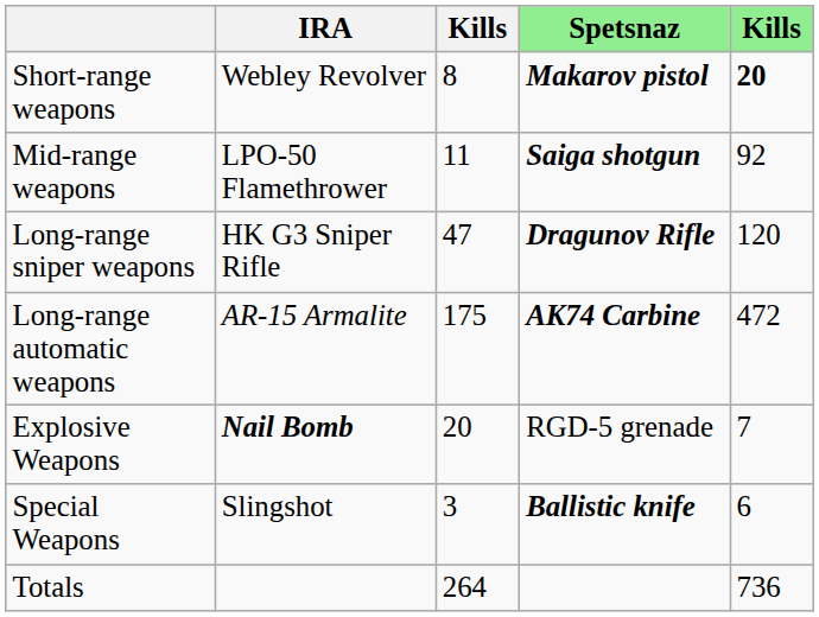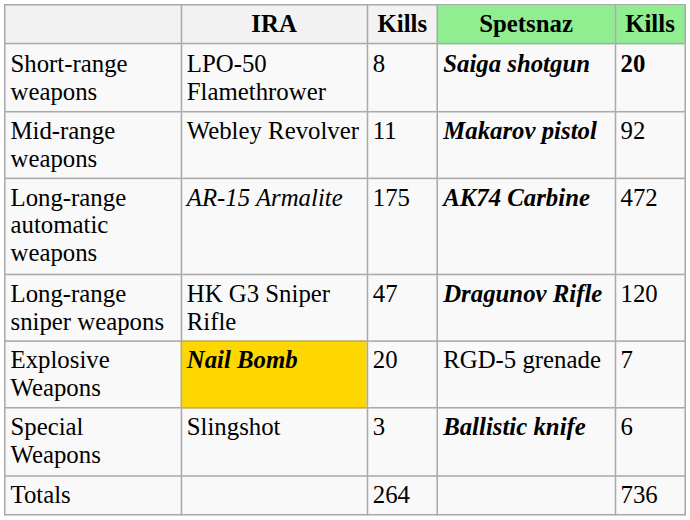 <table class="wikitable" style="text-align:left; width:440px; height:200px">
 <tr valign="top">
 <th style="width:120px;"></th>
 <th style="width:120px;">IRA</th>
 <th style="width:40px;">Kills</th>
 <th style="width:120px; background:lightgreen;">Spetsnaz</th>
 <th style="width:40px; background:lightgreen;">Kills</th>
 </tr>
 <tr valign="top">
 <td>Short-range weapons</td>
-<td>Webley Revolver</td>
+<td>LPO-50 Flamethrower</td>
 <td>8</td>
-<td><strong><em>Makarov pistol</em></strong></td>
+<td><strong><em>Saiga shotgun</em></strong></td>
 <td><strong>20</strong></td>
 </tr>
 <tr valign="top">
 <td>Mid-range weapons</td>
-<td>LPO-50 Flamethrower</td>
+<td>Webley Revolver</td>
 <td>11</td>
-<td><strong><em>Saiga shotgun</em></strong></td>
+<td><strong><em>Makarov pistol</em></strong></td>
 <td>92</td>
+</tr>
+<tr valign="top">
+<td>Long-range automatic weapons</td>
+<td><em>AR-15 Armalite</em></td>
+<td>175</td>
+<td><strong><em>AK74 Carbine</em></strong></td>
+<td>472</td>
 </tr>
 <tr valign="top">
 <td>Long-range sniper weapons</td>
 <td>HK G3 Sniper Rifle</td>
 <td>47</td>
 <td><strong><em>Dragunov Rifle</em></strong></td>
 <td>120</td>
 </tr>
 <tr valign="top">
-<td>Long-range automatic weapons</td>
-<td><em>AR-15 Armalite</em></td>
-<td>175</td>
-<td><strong><em>AK74 Carbine</em></strong></td>
-<td>472</td>
-</tr>
-<tr valign="top">
 <td>Explosive Weapons</td>
-<td><strong><em>Nail Bomb</em></strong></td>
+<td style="background: gold;"><strong><em>Nail Bomb</em></strong></td>
 <td>20</td>
 <td>RGD-5 grenade</td>
 <td>7</td>
 </tr>
 <tr valign="top">
 <td>Special Weapons</td>
 <td>Slingshot</td>
 <td>3</td>
 <td><strong><em>Ballistic knife</em></strong></td>
 <td>6</td>
 </tr>
 <tr valign="top">
 <td>Totals</td>
 <td></td>
 <td>264</td>
 <td></td>
 <td>736</td>
 </tr>
 </table>
